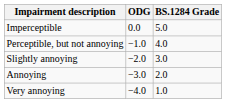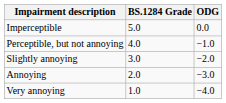 <table class="wikitable" border="1">
 <tr>
 <th>Impairment description</th>
+<th>BS.1284 Grade</th>
 <th>ODG</th>
-<th>BS.1284 Grade</th>
 </tr>
 <tr>
 <td>Imperceptible</td>
+<td>5.0</td>
 <td>0.0</td>
-<td>5.0</td>
 </tr>
 <tr>
 <td>Perceptible, but not annoying</td>
+<td>4.0</td>
 <td>−1.0</td>
-<td>4.0</td>
 </tr>
 <tr>
 <td>Slightly annoying</td>
+<td>3.0</td>
 <td>−2.0</td>
-<td>3.0</td>
 </tr>
 <tr>
 <td>Annoying</td>
+<td>2.0</td>
 <td>−3.0</td>
-<td>2.0</td>
 </tr>
 <tr>
 <td>Very annoying</td>
+<td>1.0</td>
 <td>−4.0</td>
-<td>1.0</td>
 </tr>
 </table>
